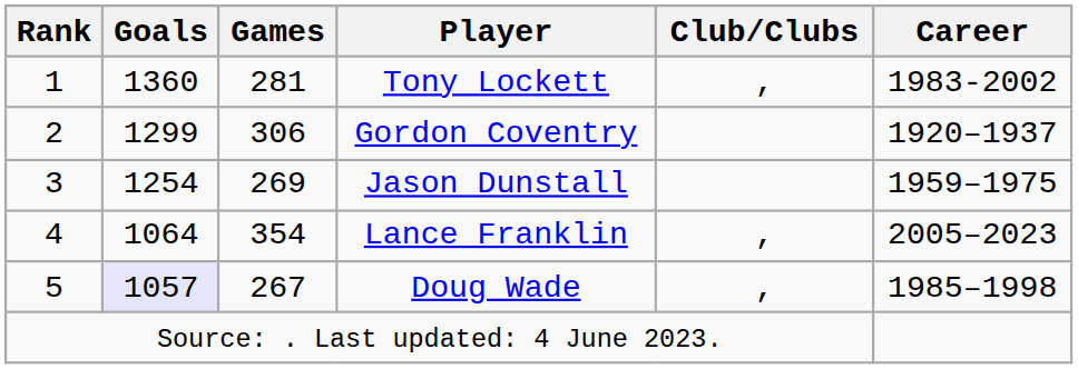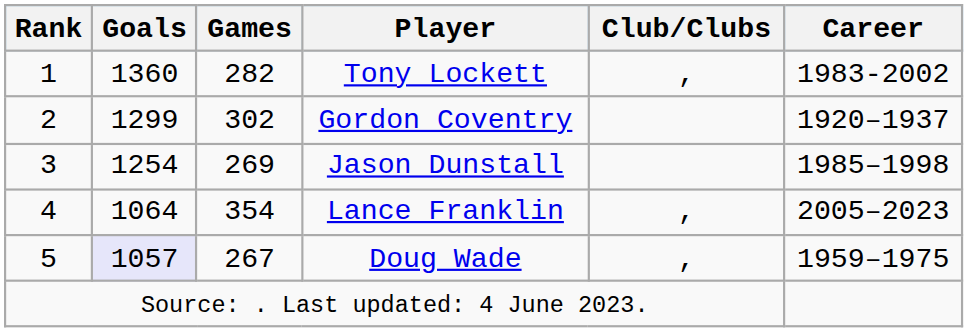 <table class="wikitable" style="text-align:center; width:50%;">
 <tr style="background:#87cefa;">
 <th>Rank</th>
 <th>Goals</th>
 <th>Games</th>
 <th>Player</th>
 <th>Club/Clubs</th>
 <th>Career</th>
 </tr>
 <tr>
 <td>1</td>
 <td>1360</td>
-<td>281</td>
+<td>282</td>
 <td><a href='#'>Tony Lockett</a></td>
 <td>, </td>
 <td>1983-2002</td>
 </tr>
 <tr>
 <td>2</td>
 <td>1299</td>
-<td>306</td>
+<td>302</td>
 <td><a href='#'>Gordon Coventry</a></td>
 <td></td>
 <td>1920–1937</td>
 </tr>
 <tr>
 <td>3</td>
 <td>1254</td>
 <td>269</td>
 <td><a href='#'>Jason Dunstall</a></td>
 <td></td>
-<td>1959–1975</td>
+<td>1985–1998</td>
 </tr>
 <tr>
 <td>4</td>
 <td>1064</td>
 <td>354</td>
 <td><a href='#'>Lance Franklin</a></td>
 <td>, </td>
 <td>2005–2023</td>
 </tr>
 <tr>
 <td>5</td>
 <td style="background: lavender;">1057</td>
 <td>267</td>
 <td><a href='#'>Doug Wade</a></td>
 <td>, </td>
-<td>1985–1998</td>
+<td>1959–1975</td>
 </tr>
 <tr>
 <td colspan=5><small>Source: . Last updated: 4 June 2023.</small></td>
 </tr>
 </table>
